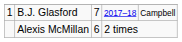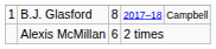 <table class="wikitable">
 <tr>
 </tr>
 <tr>
 <td>1</td>
 <td>B.J. Glasford</td>
-<td>7</td>
+<td>8</td>
 <td style="font-size:80%;"><a href='#'>2017–18</a></td>
 <td style="font-size:80%;">Campbell</td>
 </tr>
 <tr>
 <td></td>
 <td>Alexis McMillan</td>
 <td>6</td>
 <td colspan="2">2 times</td>
 </tr>
 </table>
